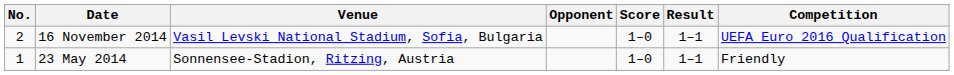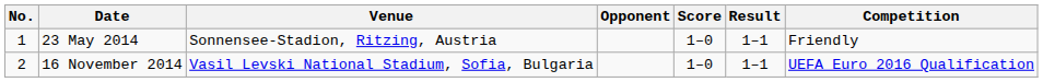 <table class="wikitable sortable">
 <tr>
 <th scope="col">No.</th>
 <th scope="col">Date</th>
 <th scope="col">Venue</th>
 <th scope="col">Opponent</th>
 <th scope="col">Score</th>
 <th scope="col">Result</th>
 <th scope="col">Competition</th>
 </tr>
 <tr>
+<td align="center">1</td>
+<td>23 May 2014</td>
+<td>Sonnensee-Stadion, <a href='#'>Ritzing</a>, Austria</td>
+<td></td>
+<td align="center">1–0</td>
+<td align="center">1–1</td>
+<td>Friendly</td>
+</tr>
+<tr>
 <td align="center">2</td>
 <td>16 November 2014</td>
 <td><a href='#'>Vasil Levski National Stadium</a>, <a href='#'>Sofia</a>, Bulgaria</td>
 <td></td>
 <td align="center">1–0</td>
 <td align="center">1–1</td>
 <td><a href='#'>UEFA Euro 2016 Qualification</a></td>
 </tr>
-<tr>
-<td align="center">1</td>
-<td>23 May 2014</td>
-<td>Sonnensee-Stadion, <a href='#'>Ritzing</a>, Austria</td>
-<td></td>
-<td align="center">1–0</td>
-<td align="center">1–1</td>
-<td>Friendly</td>
-</tr>
 </table>
